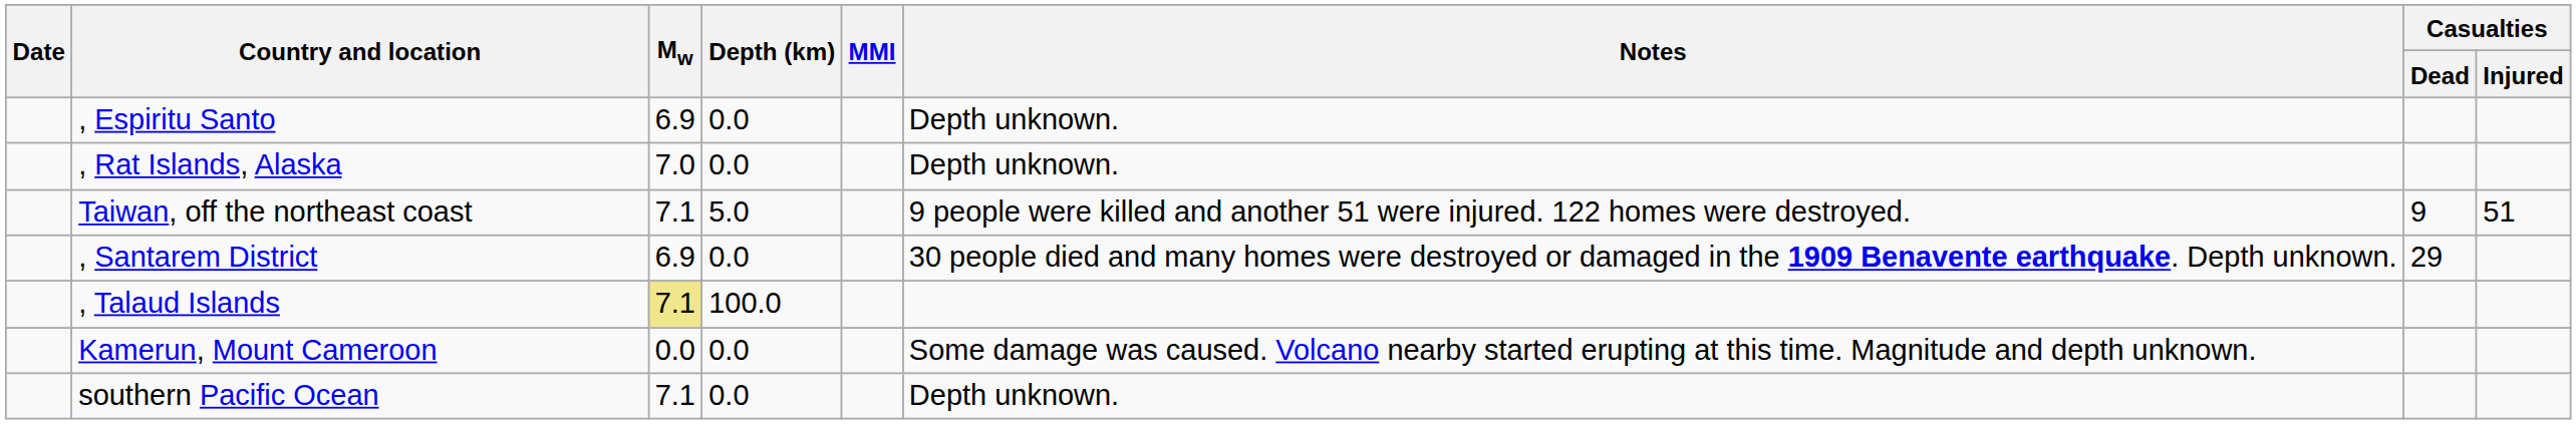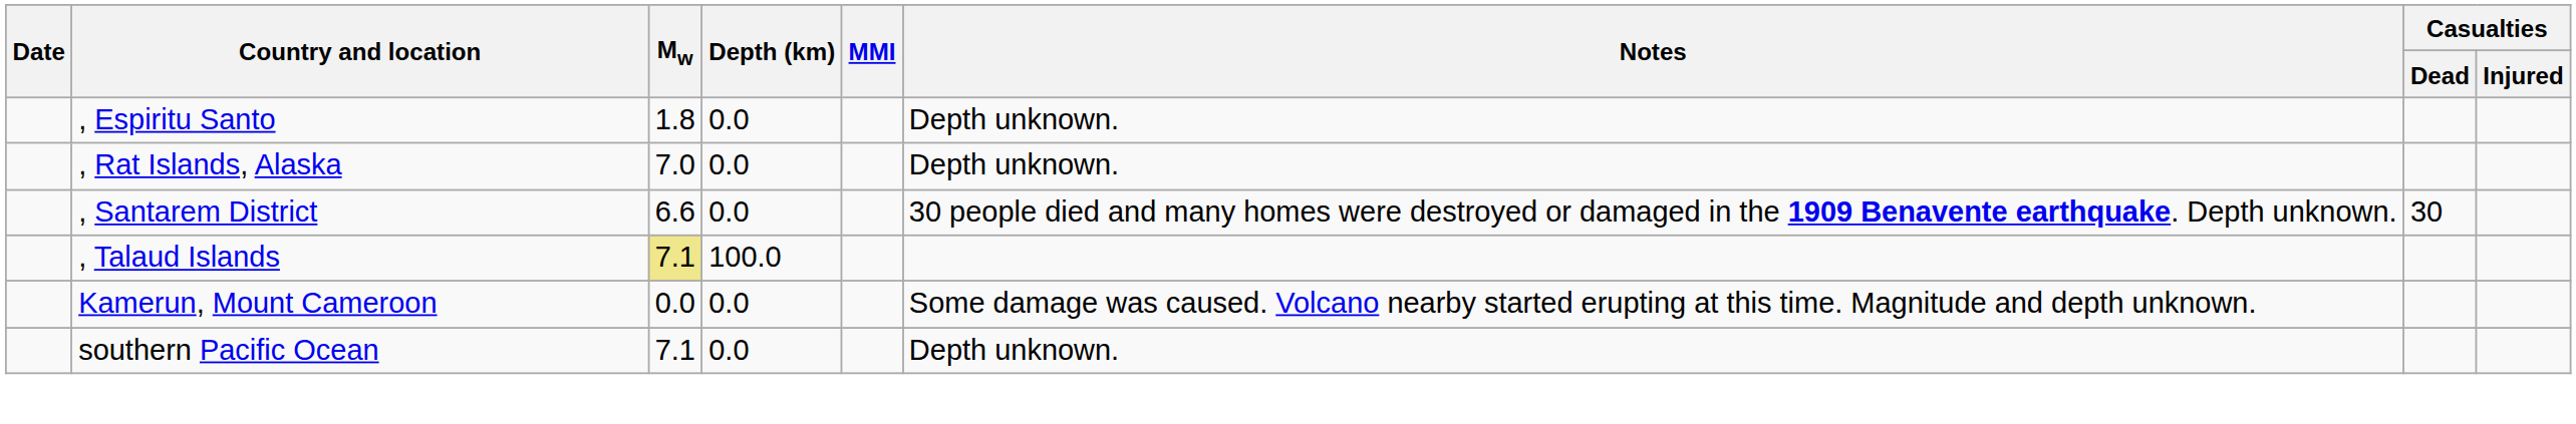 <table class="wikitable sortable sort-under" style="border:1px black; margin-left:1em;">
 <tr>
 <th rowspan="2"><small>Date</small></th>
 <th rowspan="2" style="width: 310px"><small>Country and location</small></th>
 <th rowspan="2"><small>M<sub>w</sub></small></th>
 <th rowspan="2"><small>Depth (km)</small></th>
 <th rowspan="2"><small><a href='#'>MMI</a></small></th>
 <th rowspan="2" class="unsortable"><small>Notes</small></th>
 <th colspan="2"><small>Casualties</small></th>
 </tr>
 <tr>
 <th><small>Dead</small></th>
 <th><small>Injured</small></th>
 </tr>
 <tr>
 <td></td>
 <td>, <a href='#'>Espiritu Santo</a></td>
-<td>6.9</td>
+<td>1.8</td>
 <td>0.0</td>
 <td></td>
 <td>Depth unknown.</td>
 <td></td>
 <td></td>
 </tr>
 <tr>
 <td></td>
 <td>, <a href='#'>Rat Islands</a>, <a href='#'>Alaska</a></td>
 <td>7.0</td>
 <td>0.0</td>
 <td></td>
 <td>Depth unknown.</td>
 <td></td>
 <td></td>
 </tr>
 <tr>
 <td></td>
-<td> <a href='#'>Taiwan</a>, off the northeast coast</td>
-<td>7.1</td>
-<td>5.0</td>
-<td></td>
-<td>9 people were killed and another 51 were injured. 122 homes were destroyed.</td>
-<td>9</td>
-<td>51</td>
-</tr>
-<tr>
-<td></td>
 <td>, <a href='#'>Santarem District</a></td>
-<td>6.9</td>
+<td>6.6</td>
 <td>0.0</td>
 <td></td>
 <td>30 people died and many homes were destroyed or damaged in the <strong><a href='#'>1909 Benavente earthquake</a></strong>. Depth unknown.</td>
-<td>29</td>
+<td>30</td>
 <td></td>
 </tr>
 <tr>
 <td></td>
 <td>, <a href='#'>Talaud Islands</a></td>
 <td style="background: khaki;">7.1</td>
 <td>100.0</td>
 <td></td>
 <td></td>
 <td></td>
 <td></td>
 </tr>
 <tr>
 <td></td>
 <td> <a href='#'>Kamerun</a>, <a href='#'>Mount Cameroon</a></td>
 <td>0.0</td>
 <td>0.0</td>
 <td></td>
 <td>Some damage was caused. <a href='#'>Volcano</a> nearby started erupting at this time. Magnitude and depth unknown.</td>
 <td></td>
 <td></td>
 </tr>
 <tr>
 <td></td>
 <td>southern <a href='#'>Pacific Ocean</a></td>
 <td>7.1</td>
 <td>0.0</td>
 <td></td>
 <td>Depth unknown.</td>
 <td></td>
 <td></td>
 </tr>
 </table>
